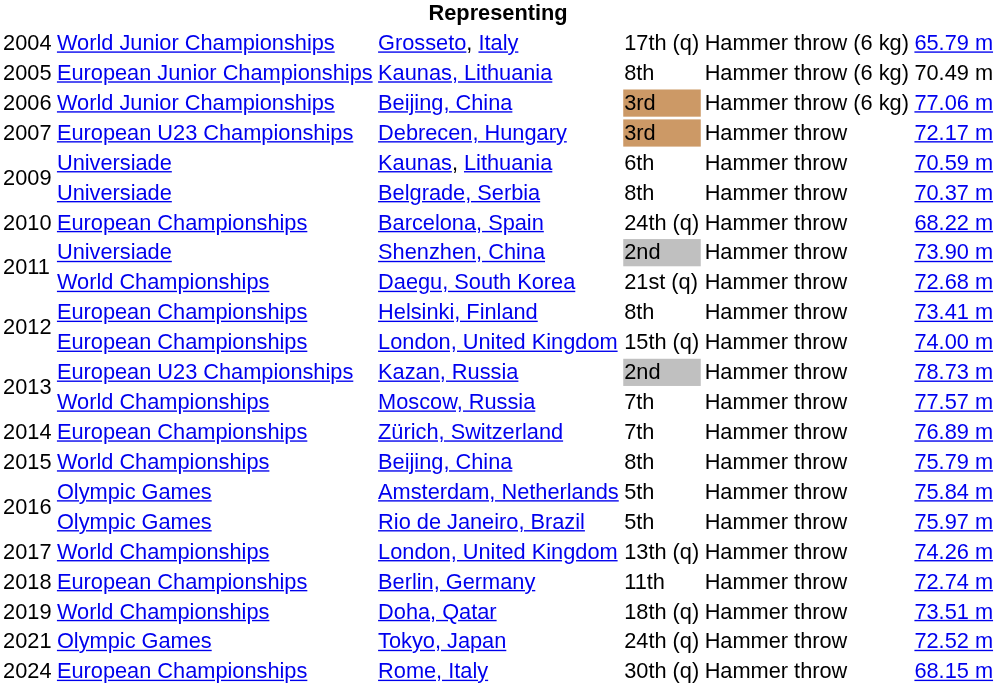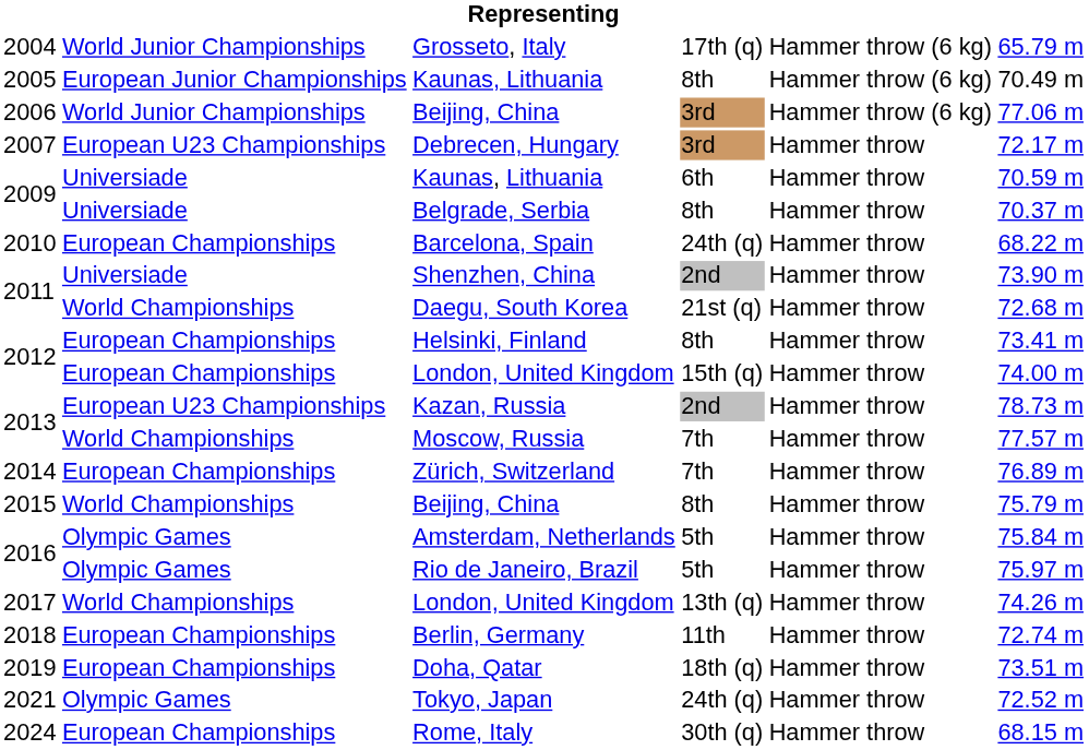 <table>
 <tr>
 <th colspan="6">Representing </th>
 </tr>
 <tr>
 <td>2004</td>
 <td><a href='#'>World Junior Championships</a></td>
 <td><a href='#'>Grosseto</a>, <a href='#'>Italy</a></td>
 <td>17th (q)</td>
 <td>Hammer throw (6 kg)</td>
 <td><a href='#'>65.79 m</a></td>
 </tr>
 <tr>
 <td>2005</td>
 <td><a href='#'>European Junior Championships</a></td>
 <td><a href='#'>Kaunas, Lithuania</a></td>
 <td>8th</td>
 <td>Hammer throw (6 kg)</td>
 <td>70.49 m</td>
 </tr>
 <tr>
 <td>2006</td>
 <td><a href='#'>World Junior Championships</a></td>
 <td><a href='#'>Beijing, China</a></td>
 <td bgcolor=cc9966>3rd</td>
 <td>Hammer throw (6 kg)</td>
 <td><a href='#'>77.06 m</a></td>
 </tr>
 <tr>
 <td>2007</td>
 <td><a href='#'>European U23 Championships</a></td>
 <td><a href='#'>Debrecen, Hungary</a></td>
 <td bgcolor=cc9966>3rd</td>
 <td>Hammer throw</td>
 <td><a href='#'>72.17 m</a></td>
 </tr>
 <tr>
 <td rowspan=2>2009</td>
 <td><a href='#'>Universiade</a></td>
 <td><a href='#'>Kaunas</a>, <a href='#'>Lithuania</a></td>
 <td>6th</td>
 <td>Hammer throw</td>
 <td><a href='#'>70.59 m</a></td>
 </tr>
 <tr>
 <td><a href='#'>Universiade</a></td>
 <td><a href='#'>Belgrade, Serbia</a></td>
 <td>8th</td>
 <td>Hammer throw</td>
 <td><a href='#'>70.37 m</a></td>
 </tr>
 <tr>
 <td>2010</td>
 <td><a href='#'>European Championships</a></td>
 <td><a href='#'>Barcelona, Spain</a></td>
 <td>24th (q)</td>
 <td>Hammer throw</td>
 <td><a href='#'>68.22 m</a></td>
 </tr>
 <tr>
 <td rowspan=2>2011</td>
 <td><a href='#'>Universiade</a></td>
 <td><a href='#'>Shenzhen, China</a></td>
 <td bgcolor=silver>2nd</td>
 <td>Hammer throw</td>
 <td><a href='#'>73.90 m</a></td>
 </tr>
 <tr>
 <td><a href='#'>World Championships</a></td>
 <td><a href='#'>Daegu, South Korea</a></td>
 <td>21st (q)</td>
 <td>Hammer throw</td>
 <td><a href='#'>72.68 m</a></td>
 </tr>
 <tr>
 <td rowspan=2>2012</td>
 <td><a href='#'>European Championships</a></td>
 <td><a href='#'>Helsinki, Finland</a></td>
 <td>8th</td>
 <td>Hammer throw</td>
 <td><a href='#'>73.41 m</a></td>
 </tr>
 <tr>
 <td><a href='#'>European Championships</a></td>
 <td><a href='#'>London, United Kingdom</a></td>
 <td>15th (q)</td>
 <td>Hammer throw</td>
 <td><a href='#'>74.00 m</a></td>
 </tr>
 <tr>
 <td rowspan=2>2013</td>
 <td><a href='#'>European U23 Championships</a></td>
 <td><a href='#'>Kazan, Russia</a></td>
 <td bgcolor=silver>2nd</td>
 <td>Hammer throw</td>
 <td><a href='#'>78.73 m</a></td>
 </tr>
 <tr>
 <td><a href='#'>World Championships</a></td>
 <td><a href='#'>Moscow, Russia</a></td>
 <td>7th</td>
 <td>Hammer throw</td>
 <td><a href='#'>77.57 m</a></td>
 </tr>
 <tr>
 <td>2014</td>
 <td><a href='#'>European Championships</a></td>
 <td><a href='#'>Zürich, Switzerland</a></td>
 <td>7th</td>
 <td>Hammer throw</td>
 <td><a href='#'>76.89 m</a></td>
 </tr>
 <tr>
 <td>2015</td>
 <td><a href='#'>World Championships</a></td>
 <td><a href='#'>Beijing, China</a></td>
 <td>8th</td>
 <td>Hammer throw</td>
 <td><a href='#'>75.79 m</a></td>
 </tr>
 <tr>
 <td rowspan=2>2016</td>
 <td><a href='#'>Olympic Games</a></td>
 <td><a href='#'>Amsterdam, Netherlands</a></td>
 <td>5th</td>
 <td>Hammer throw</td>
 <td><a href='#'>75.84 m</a></td>
 </tr>
 <tr>
 <td><a href='#'>Olympic Games</a></td>
 <td><a href='#'>Rio de Janeiro, Brazil</a></td>
 <td>5th</td>
 <td>Hammer throw</td>
 <td><a href='#'>75.97 m</a></td>
 </tr>
 <tr>
 <td>2017</td>
 <td><a href='#'>World Championships</a></td>
 <td><a href='#'>London, United Kingdom</a></td>
 <td>13th (q)</td>
 <td>Hammer throw</td>
 <td><a href='#'>74.26 m</a></td>
 </tr>
 <tr>
 <td>2018</td>
 <td><a href='#'>European Championships</a></td>
 <td><a href='#'>Berlin, Germany</a></td>
 <td>11th</td>
 <td>Hammer throw</td>
 <td><a href='#'>72.74 m</a></td>
 </tr>
 <tr>
 <td>2019</td>
-<td><a href='#'>World Championships</a></td>
+<td><a href='#'>European Championships</a></td>
 <td><a href='#'>Doha, Qatar</a></td>
 <td>18th (q)</td>
 <td>Hammer throw</td>
 <td><a href='#'>73.51 m</a></td>
 </tr>
 <tr>
 <td>2021</td>
 <td><a href='#'>Olympic Games</a></td>
 <td><a href='#'>Tokyo, Japan</a></td>
 <td>24th (q)</td>
 <td>Hammer throw</td>
 <td><a href='#'>72.52 m</a></td>
 </tr>
 <tr>
 <td>2024</td>
 <td><a href='#'>European Championships</a></td>
 <td><a href='#'>Rome, Italy</a></td>
 <td>30th (q)</td>
 <td>Hammer throw</td>
 <td><a href='#'>68.15 m</a></td>
 </tr>
 </table>
